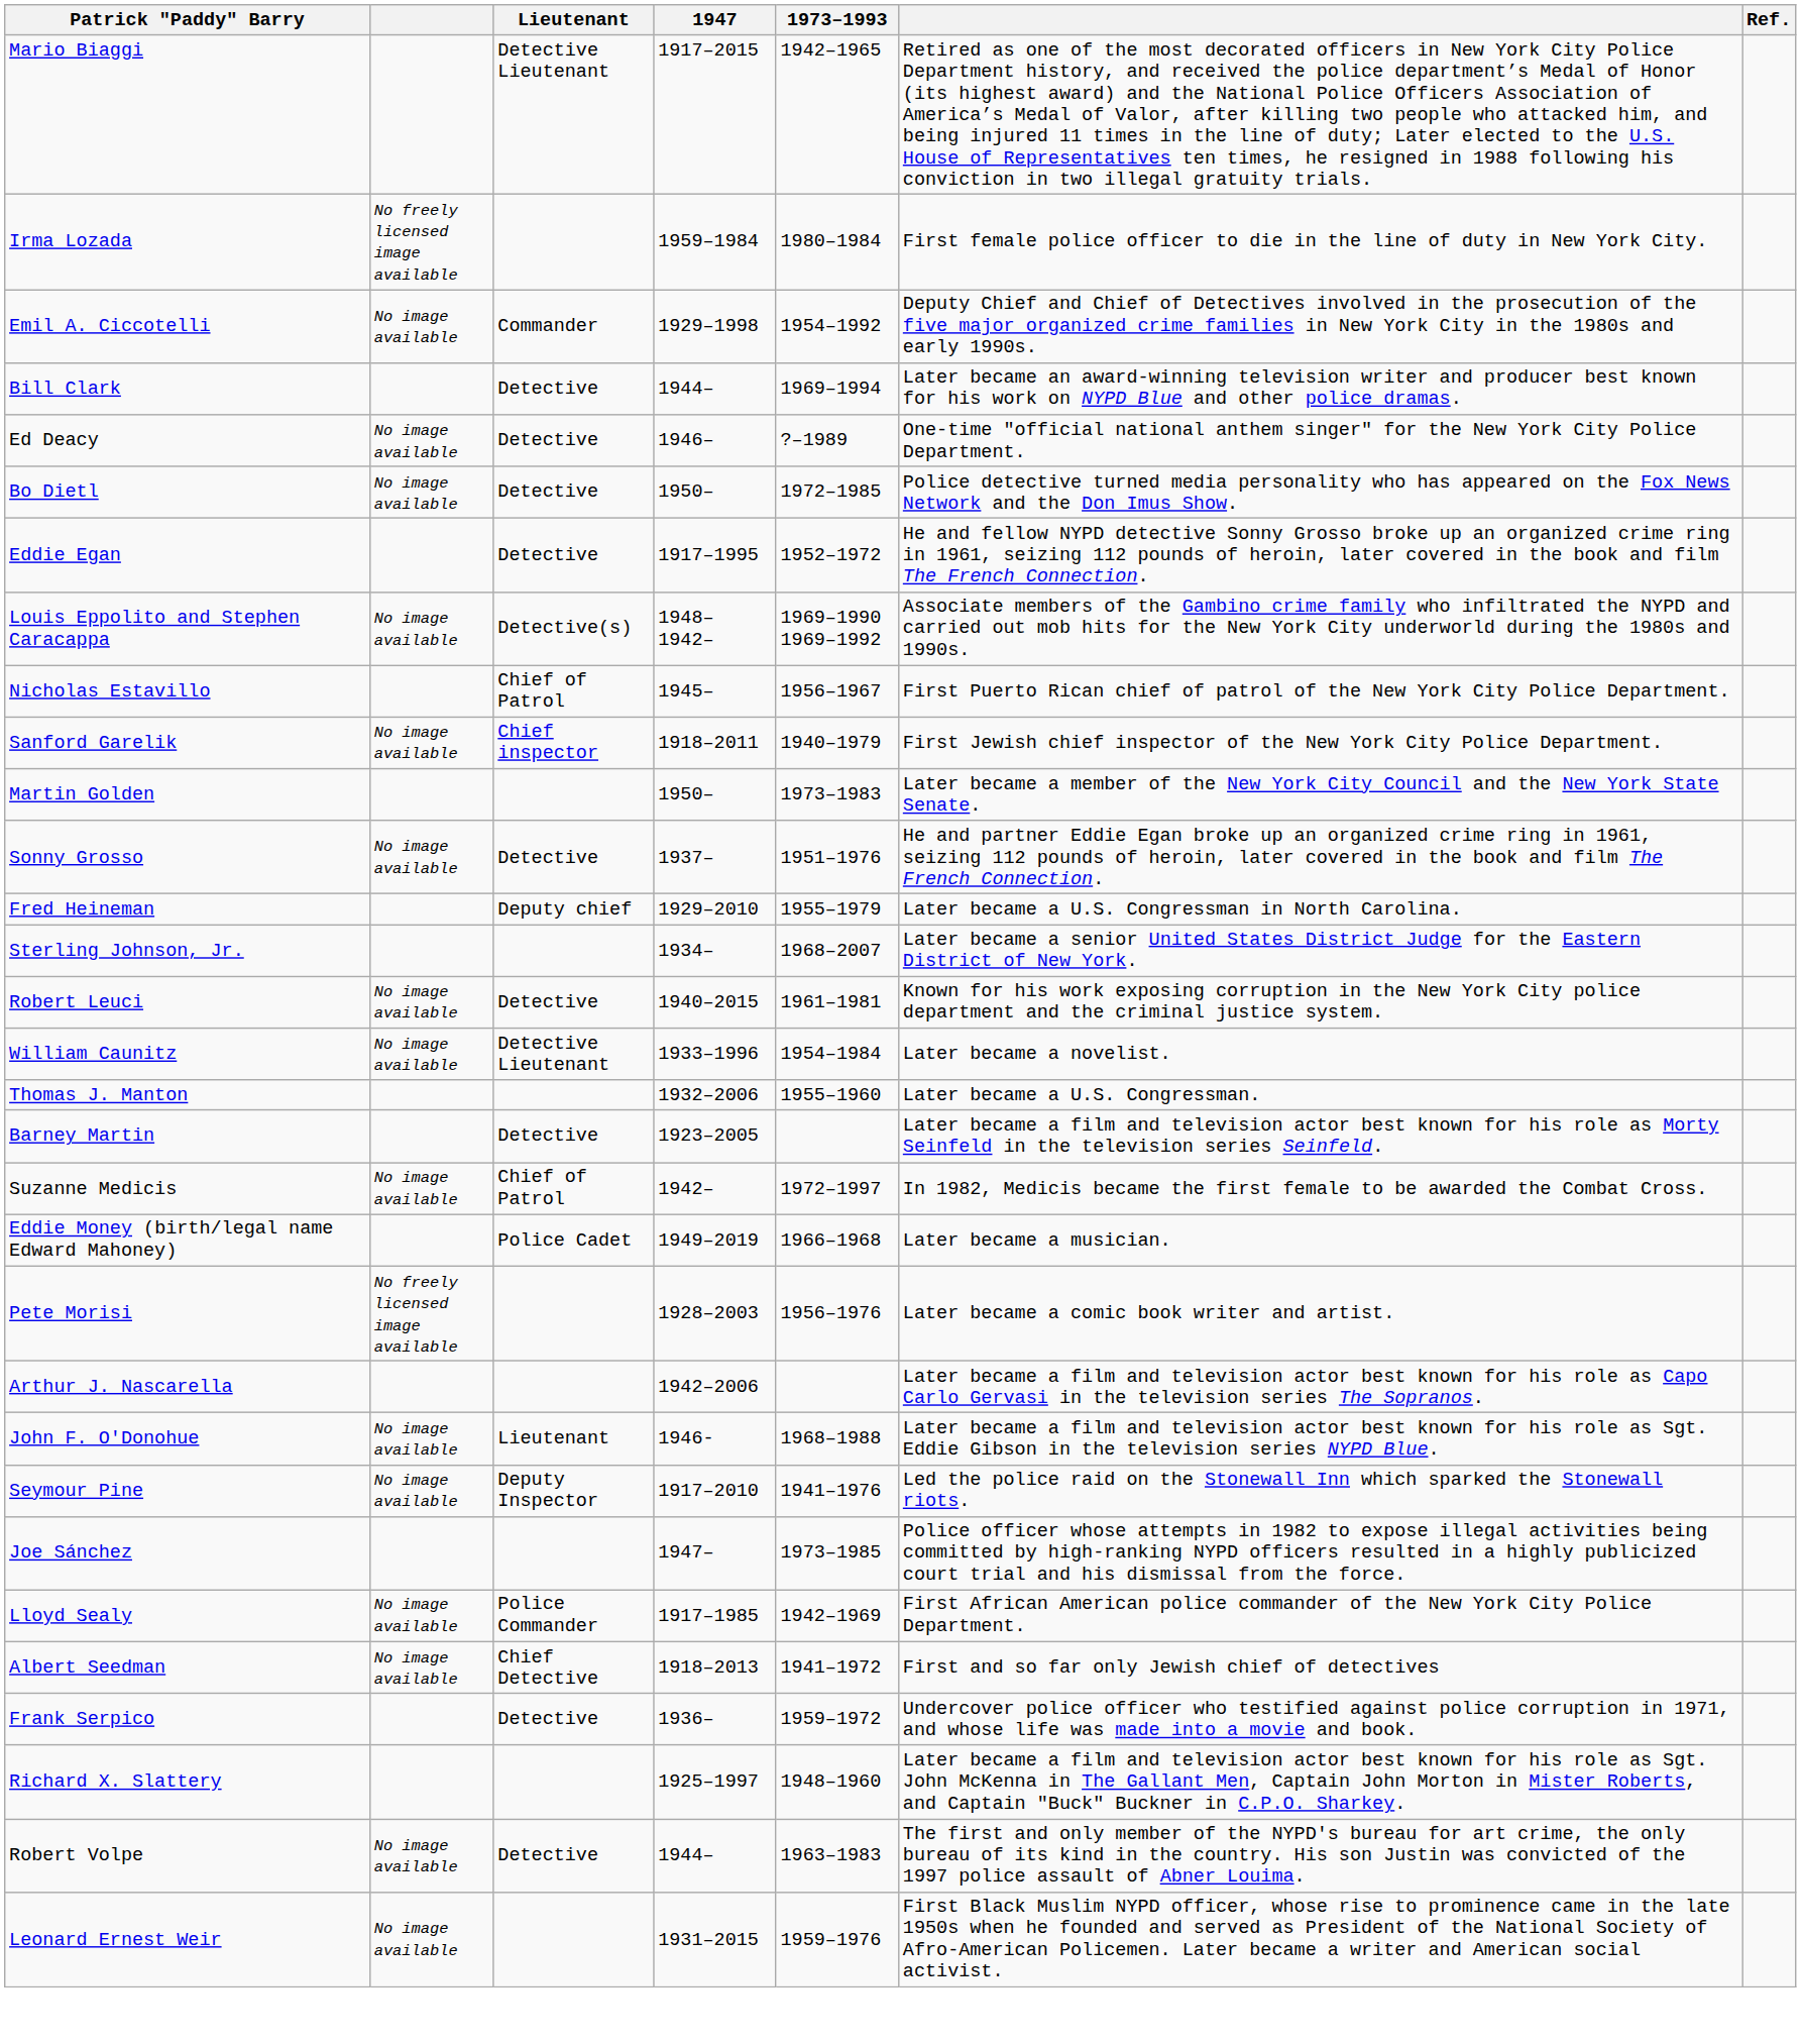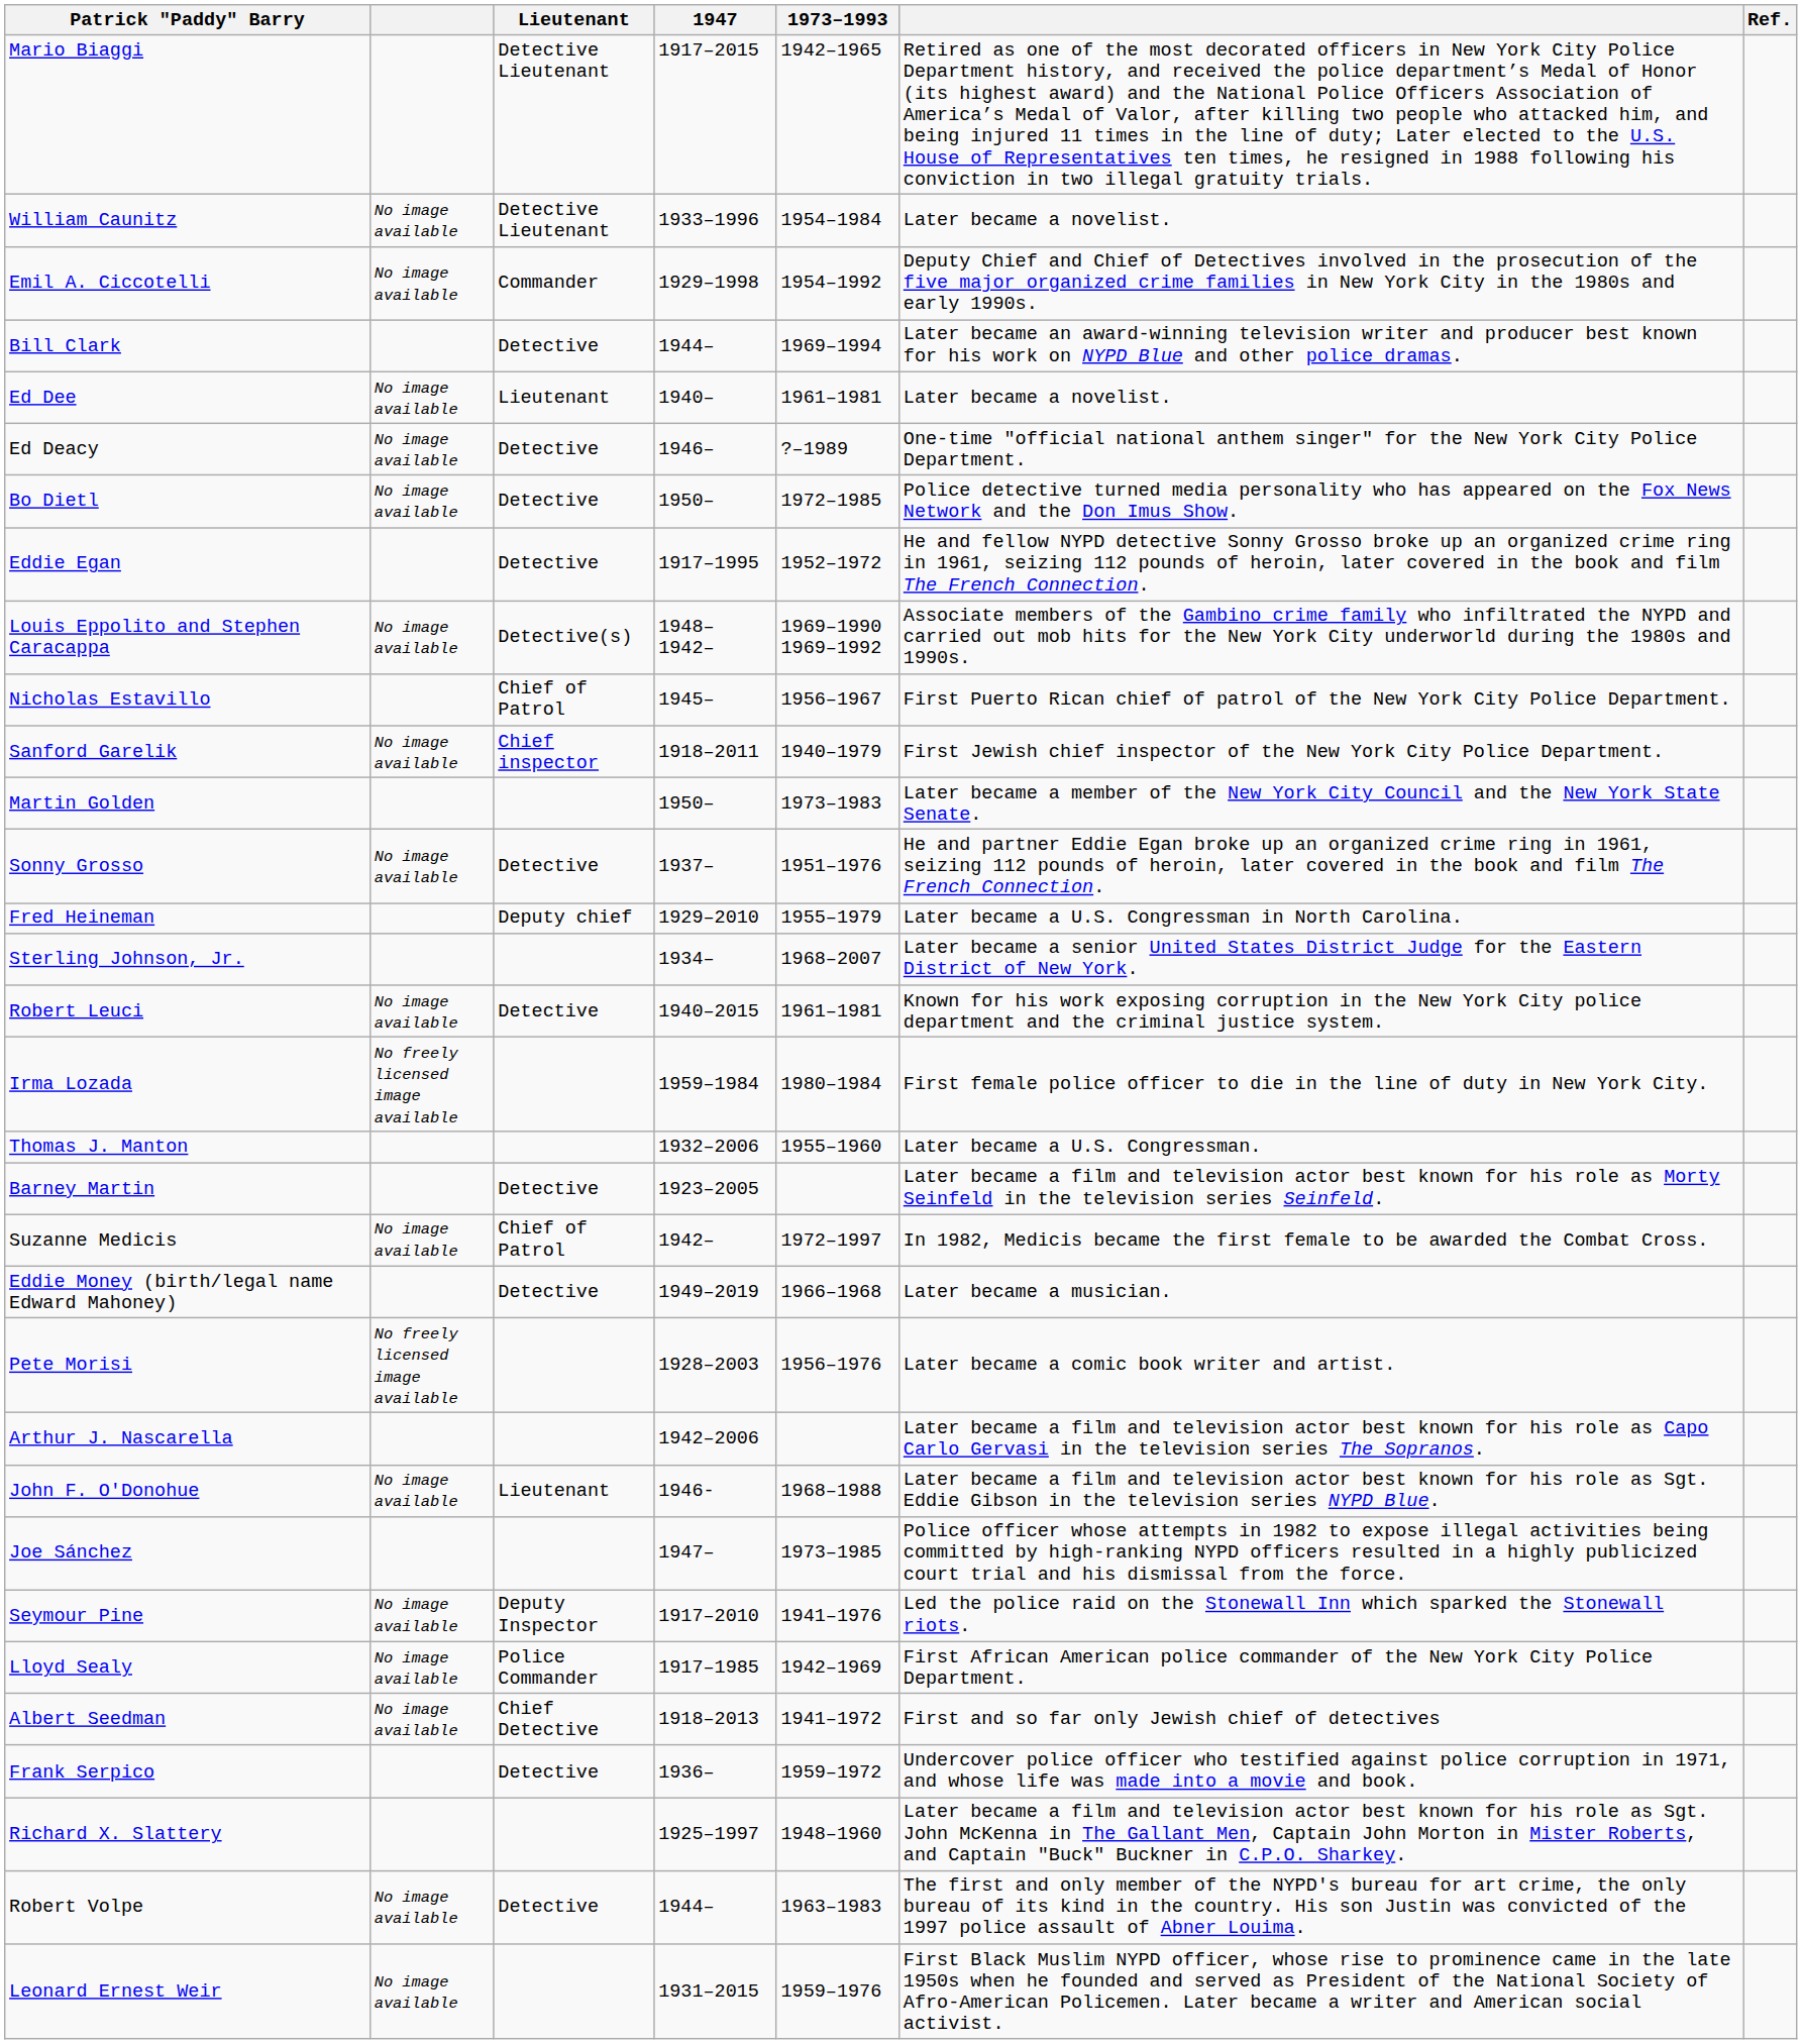 <table class="sortable wikitable">
 <tr>
 <th width="21%">Patrick "Paddy" Barry</th>
 <th width="7%"></th>
 <th width="9%">Lieutenant</th>
 <th width="7%">1947</th>
 <th width="7%">1973–1993</th>
 <th width="55%"></th>
 <th width="1%">Ref.</th>
 </tr>
 <tr valign="top">
 <td><a href='#'>Mario Biaggi</a></td>
 <td></td>
 <td>Detective Lieutenant</td>
 <td>1917–2015</td>
 <td>1942–1965</td>
 <td>Retired as one of the most decorated officers in New York City Police Department history, and received the police department’s Medal of Honor (its highest award) and the National Police Officers Association of America’s Medal of Valor, after killing two people who attacked him, and being injured 11 times in the line of duty; Later elected to the <a href='#'>U.S. House of Representatives</a> ten times, he resigned in 1988 following his conviction in two illegal gratuity trials.</td>
 <td></td>
 </tr>
 <tr>
-<td><a href='#'>Irma Lozada</a></td>
-<td><small><em>No freely licensed image <br>available</em></small></td>
-<td></td>
-<td>1959–1984</td>
-<td>1980–1984</td>
-<td>First female police officer to die in the line of duty in New York City.</td>
+<td><a href='#'>William Caunitz</a></td>
+<td><small><em>No image <br>available</em></small></td>
+<td>Detective Lieutenant</td>
+<td>1933–1996</td>
+<td>1954–1984</td>
+<td>Later became a novelist.</td>
 <td></td>
 </tr>
 <tr>
 <td><a href='#'>Emil A. Ciccotelli</a></td>
 <td><small><em>No image <br>available</em></small></td>
 <td>Commander</td>
 <td>1929–1998</td>
 <td>1954–1992</td>
 <td>Deputy Chief and Chief of Detectives involved in the prosecution of the <a href='#'>five major organized crime families</a> in New York City in the 1980s and early 1990s.</td>
 <td></td>
 </tr>
 <tr>
 <td><a href='#'>Bill Clark</a></td>
 <td></td>
 <td>Detective</td>
 <td>1944–</td>
 <td>1969–1994</td>
 <td>Later became an award-winning television writer and producer best known for his work on <em><a href='#'>NYPD Blue</a></em> and other <a href='#'>police dramas</a>.</td>
+<td></td>
+</tr>
+<tr>
+<td><a href='#'>Ed Dee</a></td>
+<td><small><em>No image <br>available</em></small></td>
+<td>Lieutenant</td>
+<td>1940–</td>
+<td>1961–1981</td>
+<td>Later became a novelist.</td>
 <td></td>
 </tr>
 <tr>
 <td>Ed Deacy</td>
 <td><small><em>No image <br>available</em></small></td>
 <td>Detective</td>
 <td>1946–</td>
 <td>?–1989</td>
 <td>One-time "official national anthem singer" for the New York City Police Department.</td>
 <td></td>
 </tr>
 <tr>
 <td><a href='#'>Bo Dietl</a></td>
 <td><small><em>No image <br>available</em></small></td>
 <td>Detective</td>
 <td>1950–</td>
 <td>1972–1985</td>
 <td>Police detective turned media personality who has appeared on the <a href='#'>Fox News Network</a> and the <a href='#'>Don Imus Show</a>.</td>
 <td></td>
 </tr>
 <tr>
 <td><a href='#'>Eddie Egan</a></td>
 <td></td>
 <td>Detective</td>
 <td>1917–1995</td>
 <td>1952–1972</td>
 <td>He and fellow NYPD detective Sonny Grosso broke up an organized crime ring in 1961, seizing 112 pounds of heroin, later covered in the book and film <em><a href='#'>The French Connection</a></em>.</td>
 <td></td>
 </tr>
 <tr>
 <td><a href='#'>Louis Eppolito and Stephen Caracappa</a></td>
 <td><small><em>No image <br>available</em></small></td>
 <td>Detective(s)</td>
 <td>1948– <br>1942–</td>
 <td>1969–1990<br>1969–1992</td>
 <td>Associate members of the <a href='#'>Gambino crime family</a> who infiltrated the NYPD and carried out mob hits for the New York City underworld during the 1980s and 1990s.</td>
 <td></td>
 </tr>
 <tr>
 <td><a href='#'>Nicholas Estavillo</a></td>
 <td></td>
 <td>Chief of Patrol</td>
 <td>1945–</td>
 <td>1956–1967</td>
 <td>First Puerto Rican chief of patrol of the New York City Police Department.</td>
 <td></td>
 </tr>
 <tr>
 <td><a href='#'>Sanford Garelik</a></td>
 <td><small><em>No image <br>available</em></small></td>
 <td><a href='#'>Chief inspector</a></td>
 <td>1918–2011</td>
 <td>1940–1979</td>
 <td>First Jewish chief inspector of the New York City Police Department.</td>
 <td></td>
 </tr>
 <tr>
 <td><a href='#'>Martin Golden</a></td>
 <td></td>
 <td></td>
 <td>1950–</td>
 <td>1973–1983</td>
 <td>Later became a member of the <a href='#'>New York City Council</a> and the <a href='#'>New York State Senate</a>.</td>
 <td></td>
 </tr>
 <tr>
 <td><a href='#'>Sonny Grosso</a></td>
 <td><small><em>No image <br>available</em></small></td>
 <td>Detective</td>
 <td>1937–</td>
 <td>1951–1976</td>
 <td>He and partner Eddie Egan broke up an organized crime ring in 1961, seizing 112 pounds of heroin, later covered in the book and film <em><a href='#'>The French Connection</a></em>.</td>
 <td></td>
 </tr>
 <tr>
 <td><a href='#'>Fred Heineman</a></td>
 <td></td>
 <td>Deputy chief</td>
 <td>1929–2010</td>
 <td>1955–1979</td>
 <td>Later became a U.S. Congressman in North Carolina.</td>
 <td></td>
 </tr>
 <tr>
 <td><a href='#'>Sterling Johnson, Jr.</a></td>
 <td></td>
 <td></td>
 <td>1934–</td>
 <td>1968–2007</td>
 <td>Later became a senior <a href='#'>United States District Judge</a> for the <a href='#'>Eastern District of New York</a>.</td>
 <td></td>
 </tr>
 <tr>
 <td><a href='#'>Robert Leuci</a></td>
 <td><small><em>No image <br>available</em></small></td>
 <td>Detective</td>
 <td>1940–2015</td>
 <td>1961–1981</td>
 <td>Known for his work exposing corruption in the New York City police department and the criminal justice system.</td>
 <td></td>
 </tr>
 <tr>
-<td><a href='#'>William Caunitz</a></td>
-<td><small><em>No image <br>available</em></small></td>
-<td>Detective Lieutenant</td>
-<td>1933–1996</td>
-<td>1954–1984</td>
-<td>Later became a novelist.</td>
+<td><a href='#'>Irma Lozada</a></td>
+<td><small><em>No freely licensed image <br>available</em></small></td>
+<td></td>
+<td>1959–1984</td>
+<td>1980–1984</td>
+<td>First female police officer to die in the line of duty in New York City.</td>
 <td></td>
 </tr>
 <tr>
 <td><a href='#'>Thomas J. Manton</a></td>
 <td></td>
 <td></td>
 <td>1932–2006</td>
 <td>1955–1960</td>
 <td>Later became a U.S. Congressman.</td>
 <td></td>
 </tr>
 <tr>
 <td><a href='#'>Barney Martin</a></td>
 <td></td>
 <td>Detective</td>
 <td>1923–2005</td>
 <td></td>
 <td>Later became a film and television actor best known for his role as <a href='#'>Morty Seinfeld</a> in the television series <em><a href='#'>Seinfeld</a></em>.</td>
 <td></td>
 </tr>
 <tr>
 <td>Suzanne Medicis</td>
 <td><small><em>No image <br>available</em></small></td>
 <td>Chief of Patrol</td>
 <td>1942–</td>
 <td>1972–1997</td>
 <td>In 1982, Medicis became the first female to be awarded the Combat Cross.</td>
 <td></td>
 </tr>
 <tr>
 <td><a href='#'>Eddie Money</a> (birth/legal name Edward Mahoney)</td>
 <td></td>
-<td>Police Cadet</td>
+<td>Detective</td>
 <td>1949–2019</td>
 <td>1966–1968</td>
 <td>Later became a musician.</td>
 <td></td>
 </tr>
 <tr>
 <td><a href='#'>Pete Morisi</a></td>
 <td><small><em>No freely licensed image <br>available</em></small></td>
 <td></td>
 <td>1928–2003</td>
 <td>1956–1976</td>
 <td>Later became a comic book writer and artist.</td>
 <td></td>
 </tr>
 <tr>
 <td><a href='#'>Arthur J. Nascarella</a></td>
 <td></td>
 <td></td>
 <td>1942–2006</td>
 <td></td>
 <td>Later became a film and television actor best known for his role as <a href='#'>Capo</a> <a href='#'>Carlo Gervasi</a> in the television series <em><a href='#'>The Sopranos</a></em>.</td>
 <td></td>
 </tr>
 <tr>
 <td><a href='#'>John F. O'Donohue</a></td>
 <td><small><em>No image <br>available</em></small></td>
 <td>Lieutenant</td>
 <td>1946-</td>
 <td>1968–1988</td>
 <td>Later became a film and television actor best known for his role as Sgt. Eddie Gibson in the television series <em><a href='#'>NYPD Blue</a></em>.</td>
 <td></td>
 </tr>
 <tr>
+<td><a href='#'>Joe Sánchez</a></td>
+<td></td>
+<td></td>
+<td>1947–</td>
+<td>1973–1985</td>
+<td>Police officer whose attempts in 1982 to expose illegal activities being committed by high-ranking NYPD officers resulted in a highly publicized court trial and his dismissal from the force.</td>
+<td></td>
+</tr>
+<tr>
 <td><a href='#'>Seymour Pine</a></td>
 <td><small><em>No image <br>available</em></small></td>
 <td>Deputy Inspector</td>
 <td>1917–2010</td>
 <td>1941–1976</td>
 <td>Led the police raid on the <a href='#'>Stonewall Inn</a> which sparked the <a href='#'>Stonewall riots</a>.</td>
-<td></td>
-</tr>
-<tr>
-<td><a href='#'>Joe Sánchez</a></td>
-<td></td>
-<td></td>
-<td>1947–</td>
-<td>1973–1985</td>
-<td>Police officer whose attempts in 1982 to expose illegal activities being committed by high-ranking NYPD officers resulted in a highly publicized court trial and his dismissal from the force.</td>
 <td></td>
 </tr>
 <tr>
 <td><a href='#'>Lloyd Sealy</a></td>
 <td><small><em>No image <br>available</em></small></td>
 <td>Police Commander</td>
 <td>1917–1985</td>
 <td>1942–1969</td>
 <td>First African American police commander of the New York City Police Department.</td>
 <td></td>
 </tr>
 <tr>
 <td><a href='#'>Albert Seedman</a></td>
 <td><small><em>No image <br>available</em></small></td>
 <td>Chief Detective</td>
 <td>1918–2013</td>
 <td>1941–1972</td>
 <td>First and so far only Jewish chief of detectives</td>
 <td></td>
 </tr>
 <tr>
 <td><a href='#'>Frank Serpico</a></td>
 <td></td>
 <td>Detective</td>
 <td>1936–</td>
 <td>1959–1972</td>
 <td>Undercover police officer who testified against police corruption in 1971, and whose life was <a href='#'>made into a movie</a> and book.</td>
 <td></td>
 </tr>
 <tr>
 <td><a href='#'>Richard X. Slattery</a></td>
 <td></td>
 <td></td>
 <td>1925–1997</td>
 <td>1948–1960</td>
 <td>Later became a film and television actor best known for his role as Sgt. John McKenna in <a href='#'>The Gallant Men</a>, Captain John Morton in <a href='#'>Mister Roberts</a>, and Captain "Buck" Buckner in <a href='#'>C.P.O. Sharkey</a>.</td>
 <td></td>
 </tr>
 <tr>
 <td>Robert Volpe</td>
 <td><small><em>No image <br>available</em></small></td>
 <td>Detective</td>
 <td>1944–</td>
 <td>1963–1983</td>
 <td>The first and only member of the NYPD's bureau for art crime, the only bureau of its kind in the country. His son Justin was convicted of the 1997 police assault of <a href='#'>Abner Louima</a>.</td>
 <td></td>
 </tr>
 <tr>
 <td><a href='#'>Leonard Ernest Weir</a></td>
 <td><small><em>No image <br>available</em></small></td>
 <td></td>
 <td>1931–2015</td>
 <td>1959–1976</td>
 <td>First Black Muslim NYPD officer, whose rise to prominence came in the late 1950s when he founded and served as President of the National Society of Afro-American Policemen. Later became a writer and American social activist.</td>
 <td></td>
 </tr>
 </table>
